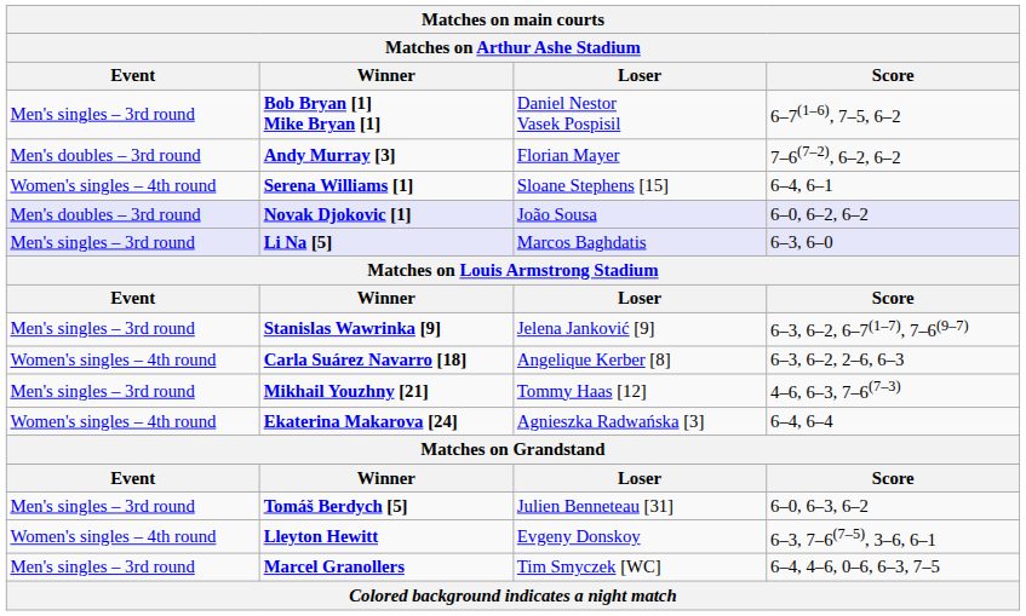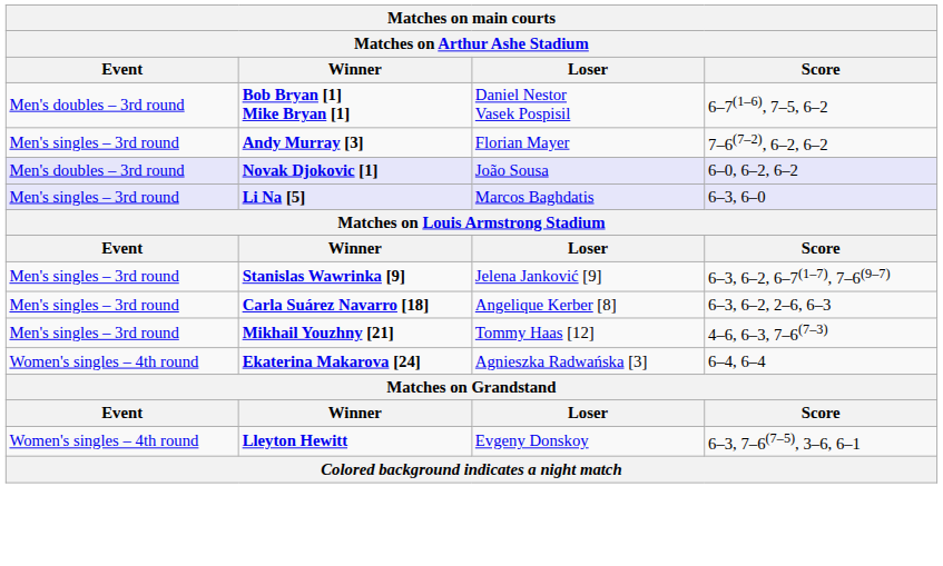 <table class="wikitable collapsible uncollapsed" style="margin:auto;">
 <tr>
 <th colspan="4" style="white-space:nowrap;">Matches on main courts</th>
 </tr>
 <tr>
 <th colspan="4"><strong>Matches on <a href='#'>Arthur Ashe Stadium</a></strong></th>
 </tr>
 <tr>
 <th style="width:220px;">Event</th>
 <th style="width:220px;">Winner</th>
 <th style="width:220px;">Loser</th>
 <th style="width:220px;">Score</th>
 </tr>
 <tr>
-<td><a href='#'>Men's singles – 3rd round</a></td>
+<td><a href='#'>Men's doubles – 3rd round</a></td>
 <td> <strong><a href='#'>Bob Bryan</a> [1]<br> <a href='#'>Mike Bryan</a> [1]</strong></td>
 <td> <a href='#'>Daniel Nestor</a><br> <a href='#'>Vasek Pospisil</a></td>
 <td>6–7<sup>(1–6)</sup>, 7–5, 6–2</td>
 </tr>
 <tr>
-<td><a href='#'>Men's doubles – 3rd round</a></td>
+<td><a href='#'>Men's singles – 3rd round</a></td>
 <td> <strong><a href='#'>Andy Murray</a> [3]</strong></td>
 <td> <a href='#'>Florian Mayer</a></td>
 <td>7–6<sup>(7–2)</sup>, 6–2, 6–2</td>
-</tr>
-<tr>
-<td><a href='#'>Women's singles – 4th round</a></td>
-<td> <strong><a href='#'>Serena Williams</a> [1]</strong></td>
-<td> <a href='#'>Sloane Stephens</a> [15]</td>
-<td>6–4, 6–1</td>
 </tr>
 <tr style="background:lavender;">
 <td><a href='#'>Men's doubles – 3rd round</a></td>
 <td> <strong><a href='#'>Novak Djokovic</a> [1]</strong></td>
 <td> <a href='#'>João Sousa</a></td>
 <td>6–0, 6–2, 6–2</td>
 </tr>
 <tr style="background:lavender;">
 <td><a href='#'>Men's singles – 3rd round</a></td>
 <td> <strong><a href='#'>Li Na</a> [5]</strong></td>
 <td> <a href='#'>Marcos Baghdatis</a></td>
 <td>6–3, 6–0</td>
 </tr>
 <tr>
 <th colspan="4"><strong>Matches on <a href='#'>Louis Armstrong Stadium</a></strong></th>
 </tr>
 <tr>
 <th style="width:220px;">Event</th>
 <th style="width:220px;">Winner</th>
 <th style="width:220px;">Loser</th>
 <th style="width:220px;">Score</th>
 </tr>
 <tr>
 <td><a href='#'>Men's singles – 3rd round</a></td>
 <td> <strong><a href='#'>Stanislas Wawrinka</a> [9]</strong></td>
 <td> <a href='#'>Jelena Janković</a> [9]</td>
 <td>6–3, 6–2, 6–7<sup>(1–7)</sup>, 7–6<sup>(9–7)</sup></td>
 </tr>
 <tr>
-<td><a href='#'>Women's singles – 4th round</a></td>
+<td><a href='#'>Men's singles – 3rd round</a></td>
 <td> <strong><a href='#'>Carla Suárez Navarro</a> [18]</strong></td>
 <td> <a href='#'>Angelique Kerber</a> [8]</td>
 <td>6–3, 6–2, 2–6, 6–3</td>
 </tr>
 <tr>
 <td><a href='#'>Men's singles – 3rd round</a></td>
 <td> <strong><a href='#'>Mikhail Youzhny</a> [21]</strong></td>
 <td> <a href='#'>Tommy Haas</a> [12]</td>
 <td>4–6, 6–3, 7–6<sup>(7–3)</sup></td>
 </tr>
 <tr>
 <td><a href='#'>Women's singles – 4th round</a></td>
 <td> <strong><a href='#'>Ekaterina Makarova</a> [24]</strong></td>
 <td> <a href='#'>Agnieszka Radwańska</a> [3]</td>
 <td>6–4, 6–4</td>
 </tr>
 <tr>
 <th colspan="4"><strong>Matches on Grandstand</strong></th>
 </tr>
 <tr>
 <th style="width:220px;">Event</th>
 <th style="width:220px;">Winner</th>
 <th style="width:220px;">Loser</th>
 <th style="width:220px;">Score</th>
 </tr>
 <tr>
-<td><a href='#'>Men's singles – 3rd round</a></td>
-<td> <strong><a href='#'>Tomáš Berdych</a> [5]</strong></td>
-<td> <a href='#'>Julien Benneteau</a> [31]</td>
-<td>6–0, 6–3, 6–2</td>
-</tr>
-<tr>
 <td><a href='#'>Women's singles – 4th round</a></td>
 <td> <strong><a href='#'>Lleyton Hewitt</a></strong></td>
 <td> <a href='#'>Evgeny Donskoy</a></td>
 <td>6–3, 7–6<sup>(7–5)</sup>, 3–6, 6–1</td>
 </tr>
 <tr>
-<td><a href='#'>Men's singles – 3rd round</a></td>
-<td> <strong><a href='#'>Marcel Granollers</a></strong></td>
-<td> <a href='#'>Tim Smyczek</a> [WC]</td>
-<td>6–4, 4–6, 0–6, 6–3, 7–5</td>
-</tr>
-<tr>
 <th colspan="4"><em>Colored background indicates a night match</em></th>
 </tr>
 </table>
